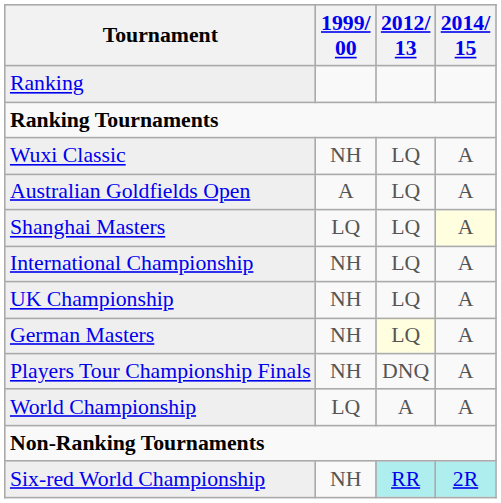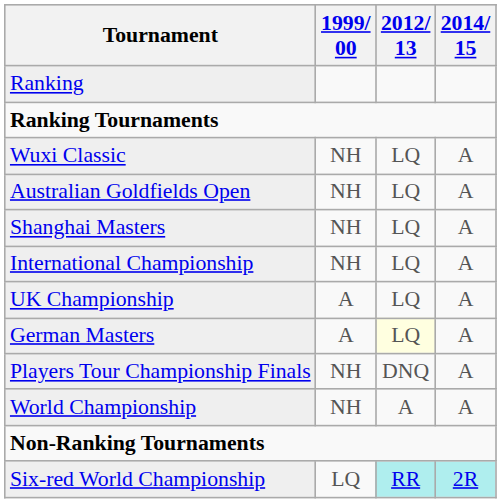 <table class="wikitable"  style="font-size:85%;">
 <tr>
 <th>Tournament</th>
 <th><a href='#'>1999/<br>00</a></th>
 <th><a href='#'>2012/<br>13</a></th>
 <th><a href='#'>2014/<br>15</a></th>
 </tr>
 <tr>
 <td style="background:#EFEFEF;"><a href='#'>Ranking</a></td>
 <td style="text-align:center;"></td>
 <td style="text-align:center;"></td>
 <td style="text-align:center;"></td>
 </tr>
 <tr>
 <td colspan="9"><strong>Ranking Tournaments</strong></td>
 </tr>
 <tr>
 <td style="background:#EFEFEF;"><a href='#'>Wuxi Classic</a></td>
 <td align="center" style="color:#555555;">NH</td>
 <td align="center" style="color:#555555;">LQ</td>
 <td align="center" style="color:#555555;">A</td>
 </tr>
 <tr>
 <td style="background:#EFEFEF;"><a href='#'>Australian Goldfields Open</a></td>
-<td align="center" style="color:#555555;">A</td>
+<td align="center" style="color:#555555;">NH</td>
 <td align="center" style="color:#555555;">LQ</td>
 <td align="center" style="color:#555555;">A</td>
 </tr>
 <tr>
 <td style="background:#EFEFEF;"><a href='#'>Shanghai Masters</a></td>
+<td align="center" style="color:#555555;">NH</td>
 <td align="center" style="color:#555555;">LQ</td>
-<td align="center" style="color:#555555;">LQ</td>
-<td align="center" style="background: lightyellow; color:#555555;">A</td>
+<td align="center" style="color:#555555;">A</td>
 </tr>
 <tr>
 <td style="background:#EFEFEF;"><a href='#'>International Championship</a></td>
 <td align="center" style="color:#555555;">NH</td>
 <td align="center" style="color:#555555;">LQ</td>
 <td align="center" style="color:#555555;">A</td>
 </tr>
 <tr>
 <td style="background:#EFEFEF;"><a href='#'>UK Championship</a></td>
-<td align="center" style="color:#555555;">NH</td>
+<td align="center" style="color:#555555;">A</td>
 <td align="center" style="color:#555555;">LQ</td>
 <td align="center" style="color:#555555;">A</td>
 </tr>
 <tr>
 <td style="background:#EFEFEF;"><a href='#'>German Masters</a></td>
-<td align="center" style="color:#555555;">NH</td>
+<td align="center" style="color:#555555;">A</td>
 <td align="center" style="background: lightyellow; color:#555555;">LQ</td>
 <td align="center" style="color:#555555;">A</td>
 </tr>
 <tr>
 <td style="background:#EFEFEF;"><a href='#'>Players Tour Championship Finals</a></td>
 <td align="center" style="color:#555555;">NH</td>
 <td align="center" style="color:#555555;">DNQ</td>
 <td align="center" style="color:#555555;">A</td>
 </tr>
 <tr>
 <td style="background:#EFEFEF;"><a href='#'>World Championship</a></td>
-<td align="center" style="color:#555555;">LQ</td>
+<td align="center" style="color:#555555;">NH</td>
 <td align="center" style="color:#555555;">A</td>
 <td align="center" style="color:#555555;">A</td>
 </tr>
 <tr>
 <td colspan="9"><strong>Non-Ranking Tournaments</strong></td>
 </tr>
 <tr>
 <td style="background:#EFEFEF;"><a href='#'>Six-red World Championship</a></td>
-<td align="center" style="color:#555555;">NH</td>
+<td align="center" style="color:#555555;">LQ</td>
 <td align="center" style="background:#afeeee;"><a href='#'>RR</a></td>
 <td align="center" style="background:#afeeee;"><a href='#'>2R</a></td>
 </tr>
 </table>
